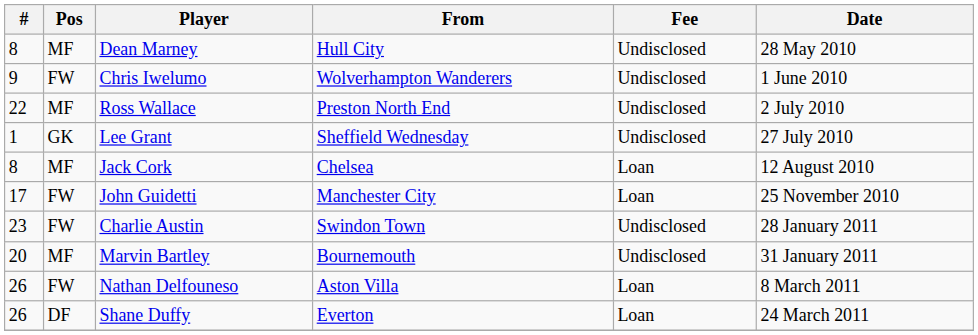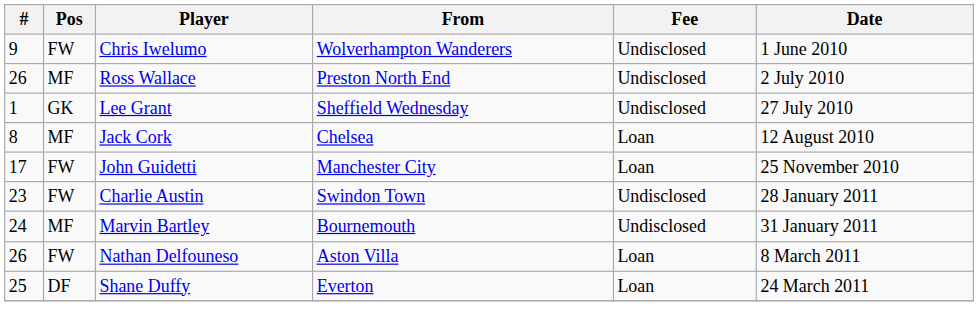 <table width=65% class="wikitable" style="text-align:center; font-size:95%; text-align:left">
 <tr>
 <th>#</th>
 <th>Pos</th>
 <th>Player</th>
 <th>From</th>
 <th>Fee</th>
 <th>Date</th>
 </tr>
 <tr --->
-<td>8</td>
-<td>MF</td>
-<td> <a href='#'>Dean Marney</a></td>
-<td><a href='#'>Hull City</a></td>
-<td>Undisclosed</td>
-<td>28 May 2010</td>
-</tr>
-<tr --->
 <td>9</td>
 <td>FW</td>
 <td> <a href='#'>Chris Iwelumo</a></td>
 <td><a href='#'>Wolverhampton Wanderers</a></td>
 <td>Undisclosed</td>
 <td>1 June 2010</td>
 </tr>
 <tr --->
-<td>22</td>
+<td>26</td>
 <td>MF</td>
 <td> <a href='#'>Ross Wallace</a></td>
 <td><a href='#'>Preston North End</a></td>
 <td>Undisclosed</td>
 <td>2 July 2010</td>
 </tr>
 <tr --->
 <td>1</td>
 <td>GK</td>
 <td> <a href='#'>Lee Grant</a></td>
 <td><a href='#'>Sheffield Wednesday</a></td>
 <td>Undisclosed</td>
 <td>27 July 2010</td>
 </tr>
 <tr --->
 <td>8</td>
 <td>MF</td>
 <td> <a href='#'>Jack Cork</a></td>
 <td><a href='#'>Chelsea</a></td>
 <td>Loan</td>
 <td>12 August 2010</td>
 </tr>
 <tr --->
 <td>17</td>
 <td>FW</td>
 <td> <a href='#'>John Guidetti</a></td>
 <td><a href='#'>Manchester City</a></td>
 <td>Loan</td>
 <td>25 November 2010</td>
 </tr>
 <tr --->
 <td>23</td>
 <td>FW</td>
 <td> <a href='#'>Charlie Austin</a></td>
 <td><a href='#'>Swindon Town</a></td>
 <td>Undisclosed</td>
 <td>28 January 2011</td>
 </tr>
 <tr --->
-<td>20</td>
+<td>24</td>
 <td>MF</td>
 <td> <a href='#'>Marvin Bartley</a></td>
 <td><a href='#'>Bournemouth</a></td>
 <td>Undisclosed</td>
 <td>31 January 2011</td>
 </tr>
 <tr --->
 <td>26</td>
 <td>FW</td>
 <td> <a href='#'>Nathan Delfouneso</a></td>
 <td><a href='#'>Aston Villa</a></td>
 <td>Loan</td>
 <td>8 March 2011</td>
 </tr>
 <tr --->
-<td>26</td>
+<td>25</td>
 <td>DF</td>
 <td> <a href='#'>Shane Duffy</a></td>
 <td><a href='#'>Everton</a></td>
 <td>Loan</td>
 <td>24 March 2011</td>
 </tr>
 <tr --->
 </tr>
 </table>
